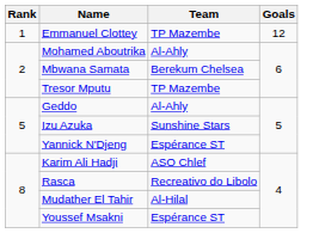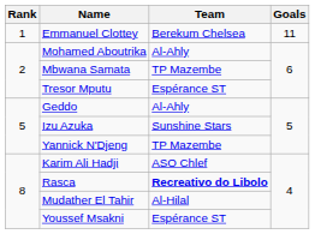 <table class="wikitable" style="text-align:center">
 <tr>
 <th>Rank</th>
 <th>Name</th>
 <th>Team</th>
 <th>Goals</th>
 </tr>
 <tr>
 <td rowspan=1>1</td>
 <td align="left"> <a href='#'>Emmanuel Clottey</a></td>
-<td align="left"> <a href='#'>TP Mazembe</a></td>
-<td>12</td>
+<td align="left"> <a href='#'>Berekum Chelsea</a></td>
+<td>11</td>
 </tr>
 <tr>
 <td rowspan=3>2</td>
 <td align="left"> <a href='#'>Mohamed Aboutrika</a></td>
 <td align="left"> <a href='#'>Al-Ahly</a></td>
 <td rowspan=3>6</td>
 </tr>
 <tr>
 <td align="left"> <a href='#'>Mbwana Samata</a></td>
-<td align="left"> <a href='#'>Berekum Chelsea</a></td>
+<td align="left"> <a href='#'>TP Mazembe</a></td>
 </tr>
 <tr>
 <td align="left"> <a href='#'>Tresor Mputu</a></td>
-<td align="left"> <a href='#'>TP Mazembe</a></td>
+<td align="left"> <a href='#'>Espérance ST</a></td>
 </tr>
 <tr>
 <td rowspan=3>5</td>
 <td align="left"> <a href='#'>Geddo</a></td>
 <td align="left"> <a href='#'>Al-Ahly</a></td>
 <td rowspan=3>5</td>
 </tr>
 <tr>
 <td align="left"> <a href='#'>Izu Azuka</a></td>
 <td align="left"> <a href='#'>Sunshine Stars</a></td>
 </tr>
 <tr>
 <td align="left"> <a href='#'>Yannick N'Djeng</a></td>
-<td align="left"> <a href='#'>Espérance ST</a></td>
+<td align="left"> <a href='#'>TP Mazembe</a></td>
 </tr>
 <tr>
 <td rowspan=5>8</td>
 <td align="left"> <a href='#'>Karim Ali Hadji</a></td>
 <td align="left"> <a href='#'>ASO Chlef</a></td>
 <td rowspan=4>4</td>
 </tr>
 <tr>
 <td align="left"> <a href='#'>Rasca</a></td>
-<td align="left"> <a href='#'>Recreativo do Libolo</a></td>
+<td align="left"><strong> <a href='#'>Recreativo do Libolo</a></strong></td>
 </tr>
 <tr>
 <td align="left"> <a href='#'>Mudather El Tahir</a></td>
 <td align="left"> <a href='#'>Al-Hilal</a></td>
 </tr>
 <tr>
 <td align="left"> <a href='#'>Youssef Msakni</a></td>
 <td align="left"> <a href='#'>Espérance ST</a></td>
 </tr>
 </table>
